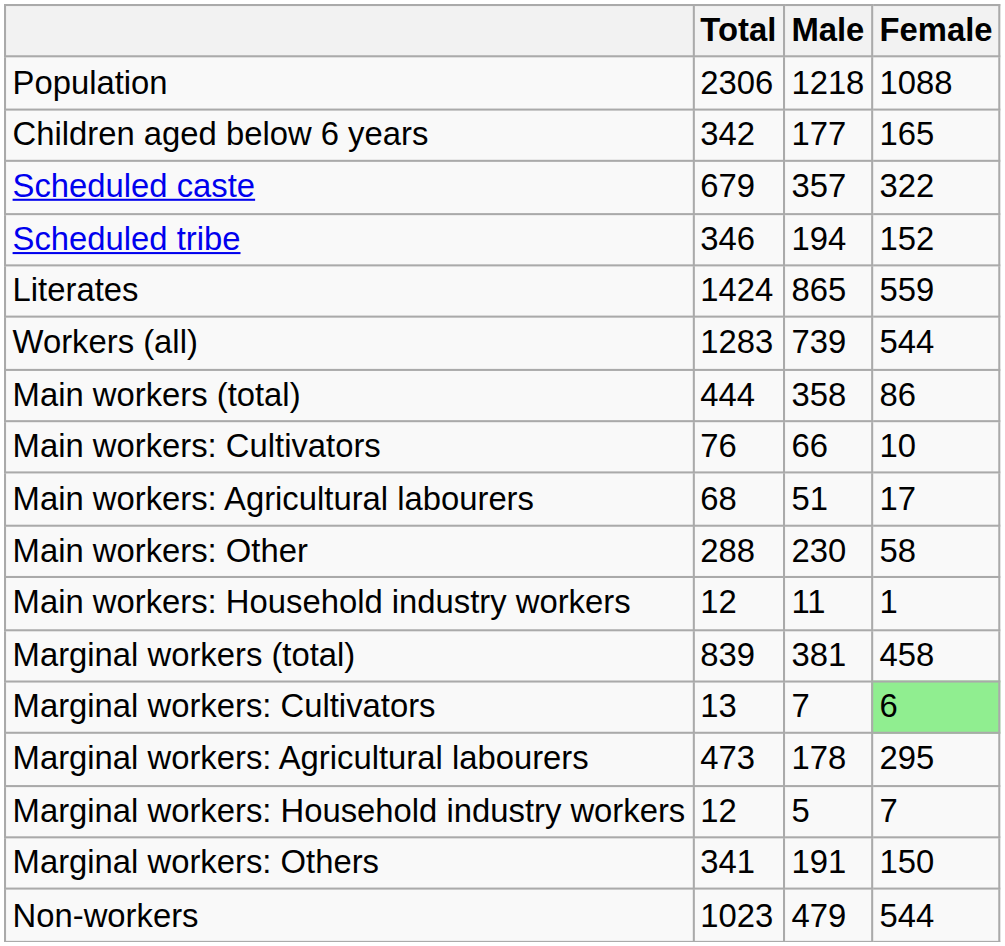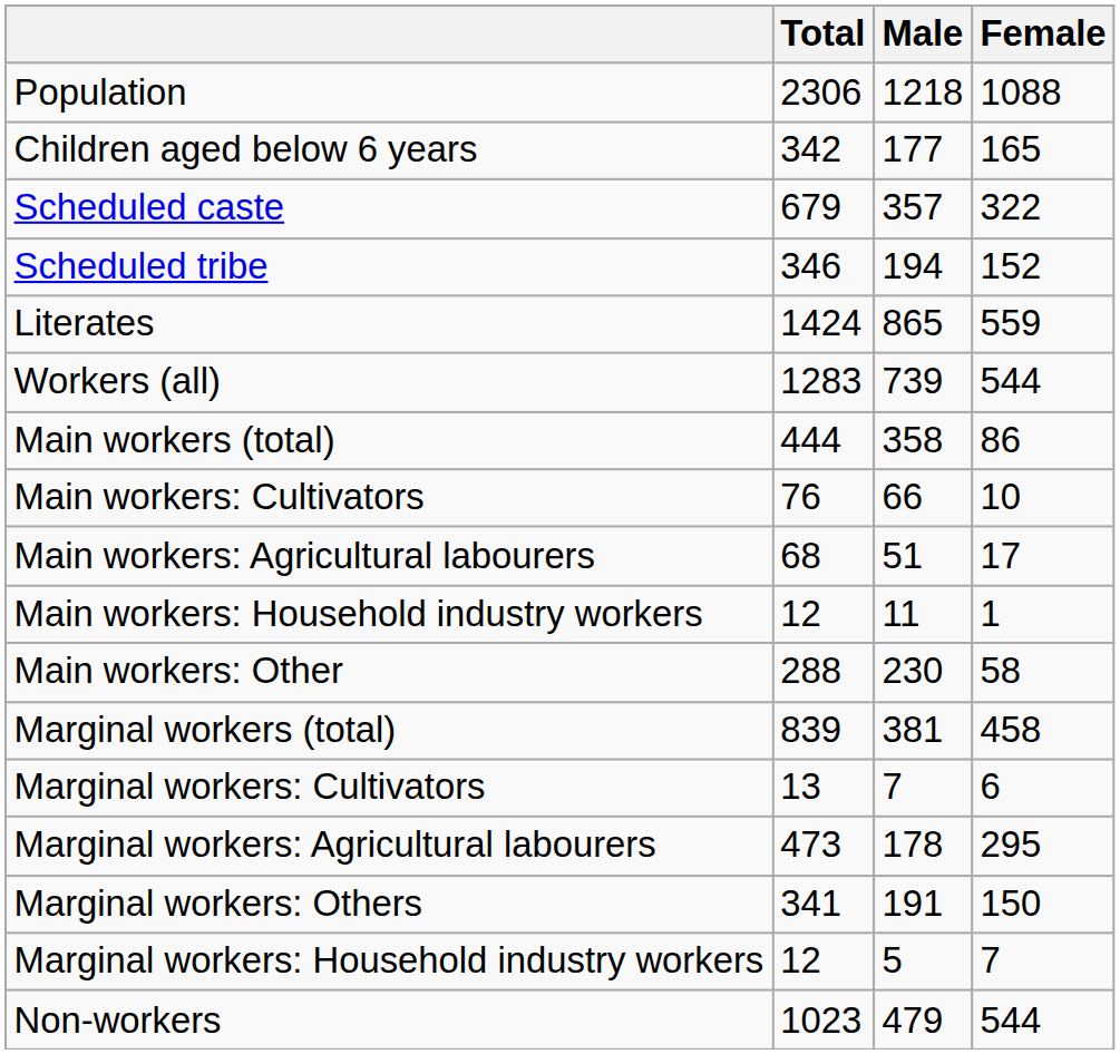 <table class="wikitable sortable">
 <tr>
 <th></th>
 <th>Total</th>
 <th>Male</th>
 <th>Female</th>
 </tr>
 <tr>
 <td>Population</td>
 <td>2306</td>
 <td>1218</td>
 <td>1088</td>
 </tr>
 <tr>
 <td>Children aged below 6 years</td>
 <td>342</td>
 <td>177</td>
 <td>165</td>
 </tr>
 <tr>
 <td><a href='#'>Scheduled caste</a></td>
 <td>679</td>
 <td>357</td>
 <td>322</td>
 </tr>
 <tr>
 <td><a href='#'>Scheduled tribe</a></td>
 <td>346</td>
 <td>194</td>
 <td>152</td>
 </tr>
 <tr>
 <td>Literates</td>
 <td>1424</td>
 <td>865</td>
 <td>559</td>
 </tr>
 <tr>
 <td>Workers (all)</td>
 <td>1283</td>
 <td>739</td>
 <td>544</td>
 </tr>
 <tr>
 <td>Main workers (total)</td>
 <td>444</td>
 <td>358</td>
 <td>86</td>
 </tr>
 <tr>
 <td>Main workers: Cultivators</td>
 <td>76</td>
 <td>66</td>
 <td>10</td>
 </tr>
 <tr>
 <td>Main workers: Agricultural labourers</td>
 <td>68</td>
 <td>51</td>
 <td>17</td>
 </tr>
 <tr>
+<td>Main workers: Household industry workers</td>
+<td>12</td>
+<td>11</td>
+<td>1</td>
+</tr>
+<tr>
 <td>Main workers: Other</td>
 <td>288</td>
 <td>230</td>
 <td>58</td>
-</tr>
-<tr>
-<td>Main workers: Household industry workers</td>
-<td>12</td>
-<td>11</td>
-<td>1</td>
 </tr>
 <tr>
 <td>Marginal workers (total)</td>
 <td>839</td>
 <td>381</td>
 <td>458</td>
 </tr>
 <tr>
 <td>Marginal workers: Cultivators</td>
 <td>13</td>
 <td>7</td>
-<td style="background: lightgreen;">6</td>
+<td>6</td>
 </tr>
 <tr>
 <td>Marginal workers: Agricultural labourers</td>
 <td>473</td>
 <td>178</td>
 <td>295</td>
 </tr>
 <tr>
+<td>Marginal workers: Others</td>
+<td>341</td>
+<td>191</td>
+<td>150</td>
+</tr>
+<tr>
 <td>Marginal workers: Household industry workers</td>
 <td>12</td>
 <td>5</td>
 <td>7</td>
-</tr>
-<tr>
-<td>Marginal workers: Others</td>
-<td>341</td>
-<td>191</td>
-<td>150</td>
 </tr>
 <tr>
 <td>Non-workers</td>
 <td>1023</td>
 <td>479</td>
 <td>544</td>
 </tr>
 </table>
